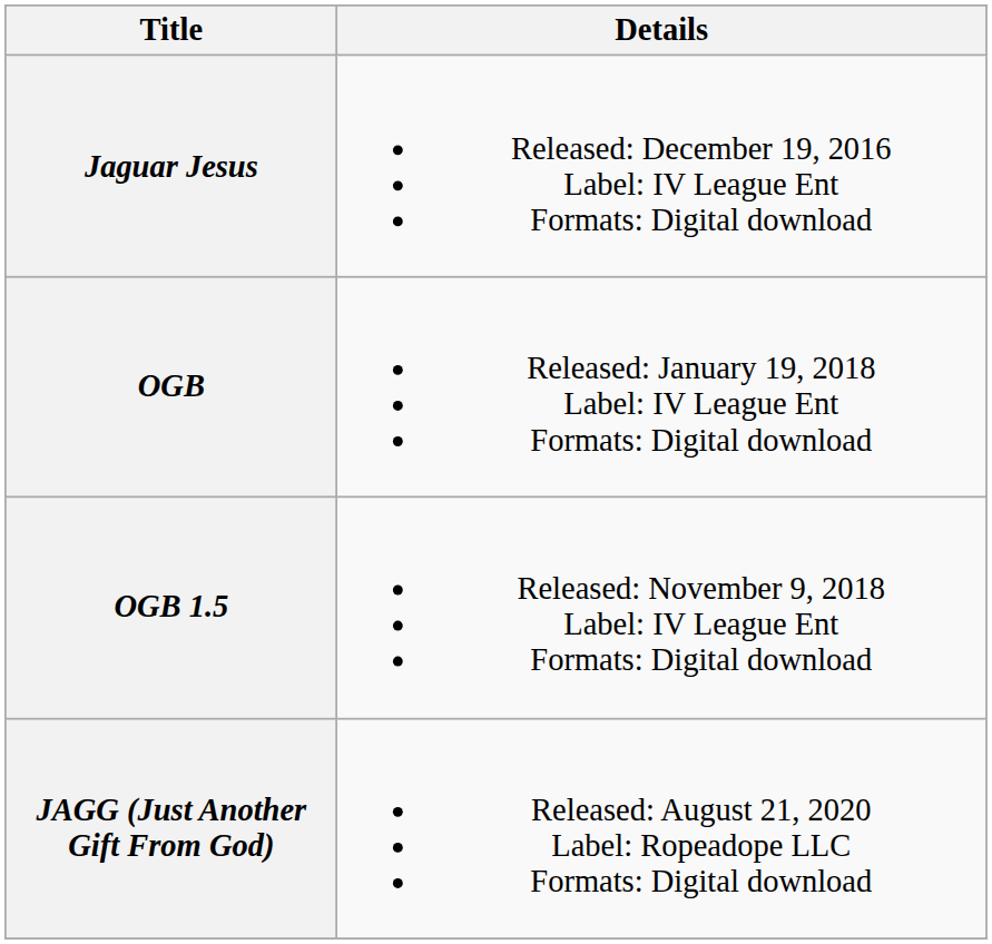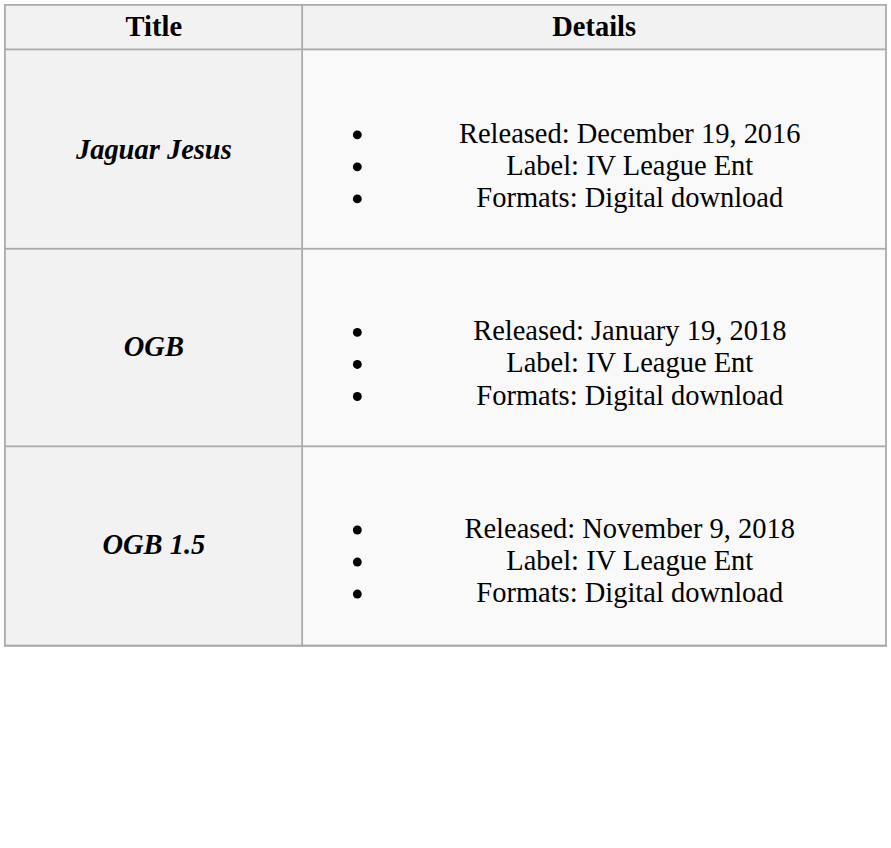 <table class="wikitable plainrowheaders" style="text-align:center">
 <tr>
 <th scope="col" style="width:10em">Title</th>
 <th scope="col" style="width:20em">Details</th>
 </tr>
 <tr>
 <th scope="row"><em>Jaguar Jesus</em></th>
 <td><br><ul><li>Released: December 19, 2016</li><li>Label: IV League Ent</li><li>Formats: Digital download</li></ul></td>
 </tr>
 <tr>
 <th scope="row"><em>OGB</em></th>
 <td><br><ul><li>Released: January 19, 2018</li><li>Label: IV League Ent</li><li>Formats: Digital download</li></ul></td>
 </tr>
 <tr>
 <th scope="row"><em>OGB 1.5</em></th>
 <td><br><ul><li>Released: November 9, 2018</li><li>Label: IV League Ent</li><li>Formats: Digital download</li></ul></td>
 </tr>
 <tr>
-<th scope="row"><em>JAGG (Just Another Gift From God)</em></th>
-<td><br><ul><li>Released: August 21, 2020</li><li>Label: Ropeadope LLC</li><li>Formats: Digital download</li></ul></td>
-</tr>
-<tr>
 </tr>
 </table>
